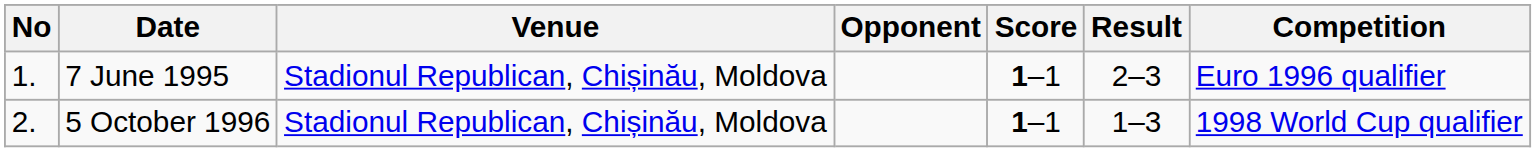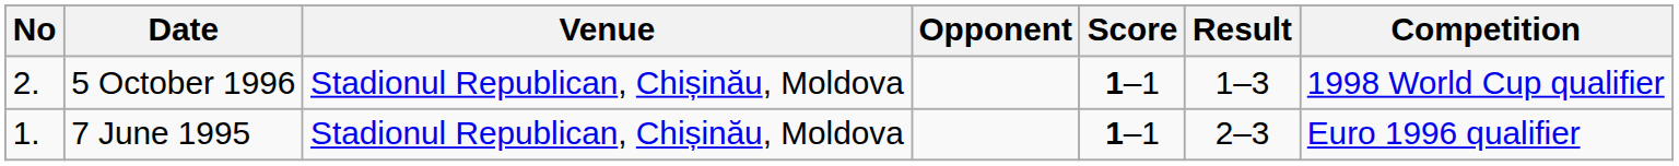 <table class="wikitable" style="font-size:100%;">
 <tr>
 <th>No</th>
 <th>Date</th>
 <th>Venue</th>
 <th>Opponent</th>
 <th>Score</th>
 <th>Result</th>
 <th>Competition</th>
 </tr>
 <tr>
+<td>2.</td>
+<td>5 October 1996</td>
+<td><a href='#'>Stadionul Republican</a>, <a href='#'>Chișinău</a>, Moldova</td>
+<td></td>
+<td align=center><strong>1</strong>–1</td>
+<td align=center>1–3</td>
+<td><a href='#'> 1998 World Cup qualifier</a></td>
+</tr>
+<tr>
 <td>1.</td>
 <td>7 June 1995</td>
 <td><a href='#'>Stadionul Republican</a>, <a href='#'>Chișinău</a>, Moldova</td>
 <td></td>
 <td align=center><strong>1</strong>–1</td>
 <td align=center>2–3</td>
 <td><a href='#'> Euro 1996 qualifier</a></td>
 </tr>
-<tr>
-<td>2.</td>
-<td>5 October 1996</td>
-<td><a href='#'>Stadionul Republican</a>, <a href='#'>Chișinău</a>, Moldova</td>
-<td></td>
-<td align=center><strong>1</strong>–1</td>
-<td align=center>1–3</td>
-<td><a href='#'> 1998 World Cup qualifier</a></td>
-</tr>
 </table>
